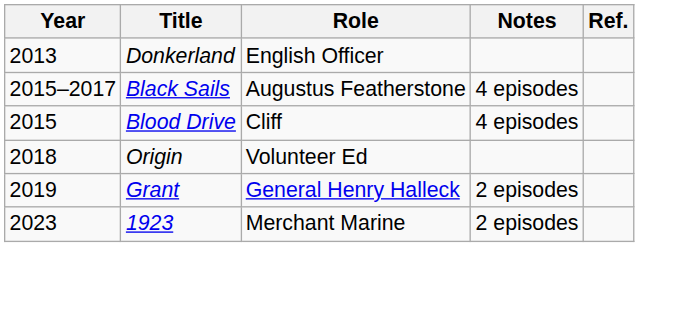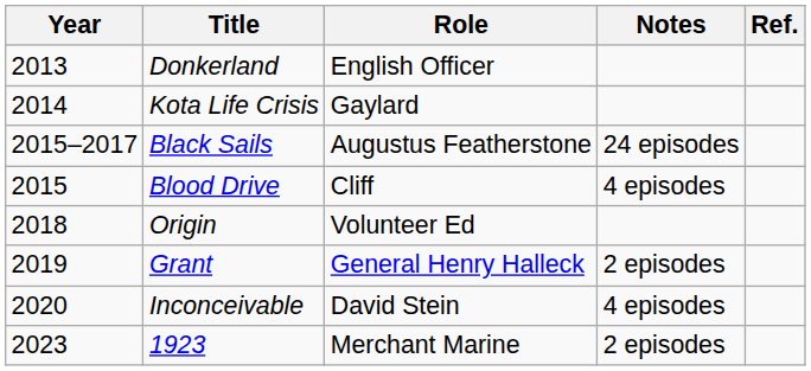 <table class="wikitable">
 <tr>
 <th>Year</th>
 <th>Title</th>
 <th>Role</th>
 <th>Notes</th>
 <th>Ref.</th>
 </tr>
 <tr>
 <td>2013</td>
 <td><em>Donkerland</em></td>
 <td>English Officer</td>
 <td></td>
 <td></td>
 </tr>
 <tr>
+<td>2014</td>
+<td><em>Kota Life Crisis</em></td>
+<td>Gaylard</td>
+<td></td>
+<td></td>
+</tr>
+<tr>
 <td>2015–2017</td>
 <td><em><a href='#'>Black Sails</a></em></td>
 <td>Augustus Featherstone</td>
-<td>4 episodes</td>
+<td>24 episodes</td>
 <td></td>
 </tr>
 <tr>
 <td>2015</td>
 <td><em><a href='#'>Blood Drive</a></em></td>
 <td>Cliff</td>
 <td>4 episodes</td>
 <td></td>
 </tr>
 <tr>
 <td>2018</td>
 <td><em>Origin</em></td>
 <td>Volunteer Ed</td>
 <td></td>
 <td></td>
 </tr>
 <tr>
 <td>2019</td>
 <td><em><a href='#'>Grant</a></em></td>
 <td><a href='#'>General Henry Halleck</a></td>
 <td>2 episodes</td>
 <td></td>
 </tr>
 <tr>
+<td>2020</td>
+<td><em>Inconceivable</em></td>
+<td>David Stein</td>
+<td>4 episodes</td>
+<td></td>
+</tr>
+<tr>
 <td>2023</td>
 <td><em><a href='#'>1923</a></em></td>
 <td>Merchant Marine</td>
 <td>2 episodes</td>
 <td></td>
 </tr>
 </table>
